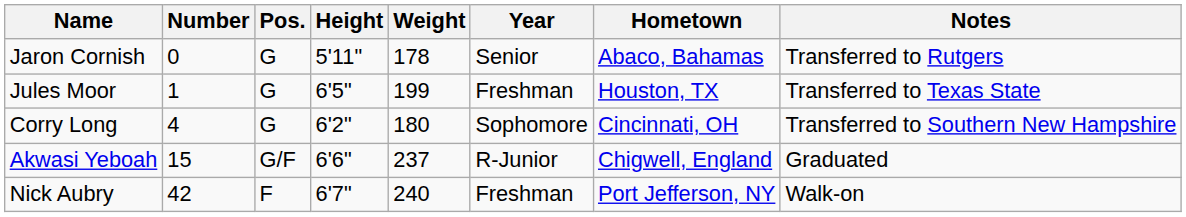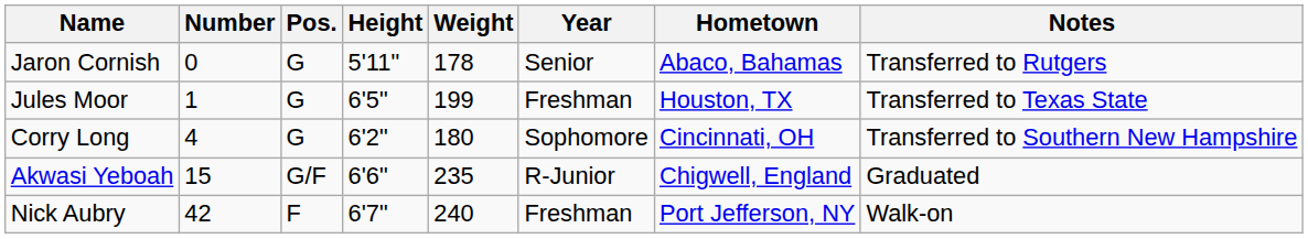 <table class="wikitable sortable" border="1">
 <tr>
 <th>Name</th>
 <th>Number</th>
 <th>Pos.</th>
 <th>Height</th>
 <th>Weight</th>
 <th>Year</th>
 <th>Hometown</th>
 <th class="unsortable">Notes</th>
 </tr>
 <tr>
 <td>Jaron Cornish</td>
 <td>0</td>
 <td>G</td>
 <td>5'11"</td>
 <td>178</td>
 <td>Senior</td>
 <td><a href='#'>Abaco, Bahamas</a></td>
 <td>Transferred to <a href='#'>Rutgers</a></td>
 </tr>
 <tr>
 <td>Jules Moor</td>
 <td>1</td>
 <td>G</td>
 <td>6'5"</td>
 <td>199</td>
 <td>Freshman</td>
 <td><a href='#'>Houston, TX</a></td>
 <td>Transferred to <a href='#'>Texas State</a></td>
 </tr>
 <tr>
 <td>Corry Long</td>
 <td>4</td>
 <td>G</td>
 <td>6'2"</td>
 <td>180</td>
 <td>Sophomore</td>
 <td><a href='#'>Cincinnati, OH</a></td>
 <td>Transferred to <a href='#'>Southern New Hampshire</a></td>
 </tr>
 <tr>
 <td><a href='#'>Akwasi Yeboah</a></td>
 <td>15</td>
 <td>G/F</td>
 <td>6'6"</td>
-<td>237</td>
+<td>235</td>
 <td>R-Junior</td>
 <td><a href='#'>Chigwell, England</a></td>
 <td>Graduated</td>
 </tr>
 <tr>
 <td>Nick Aubry</td>
 <td>42</td>
 <td>F</td>
 <td>6'7"</td>
 <td>240</td>
 <td>Freshman</td>
 <td><a href='#'>Port Jefferson, NY</a></td>
 <td>Walk-on</td>
 </tr>
 </table>
